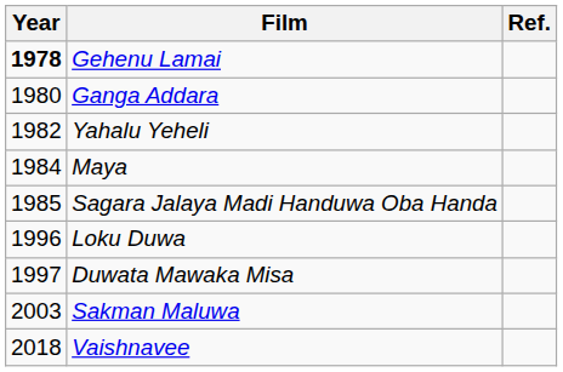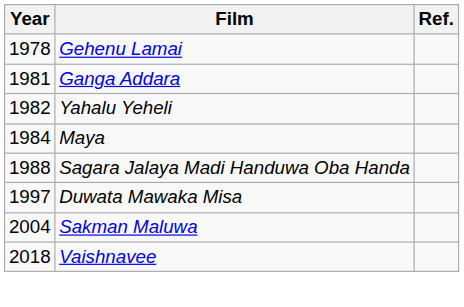 <table class="wikitable">
 <tr>
 <th>Year</th>
 <th>Film</th>
 <th>Ref.</th>
 </tr>
 <tr>
-<td><strong>1978</strong></td>
+<td>1978</td>
 <td><em><a href='#'>Gehenu Lamai</a></em></td>
 <td></td>
 </tr>
 <tr>
-<td>1980</td>
+<td>1981</td>
 <td><em><a href='#'>Ganga Addara</a></em></td>
 <td></td>
 </tr>
 <tr>
 <td>1982</td>
 <td><em>Yahalu Yeheli</em></td>
 <td></td>
 </tr>
 <tr>
 <td>1984</td>
 <td><em>Maya</em></td>
 <td></td>
 </tr>
 <tr>
-<td>1985</td>
+<td>1988</td>
 <td><em>Sagara Jalaya Madi Handuwa Oba Handa</em></td>
-<td></td>
-</tr>
-<tr>
-<td>1996</td>
-<td><em>Loku Duwa</em></td>
 <td></td>
 </tr>
 <tr>
 <td>1997</td>
 <td><em>Duwata Mawaka Misa</em></td>
 <td></td>
 </tr>
 <tr>
-<td>2003</td>
+<td>2004</td>
 <td><em><a href='#'>Sakman Maluwa</a></em></td>
 <td></td>
 </tr>
 <tr>
 <td>2018</td>
 <td><em><a href='#'>Vaishnavee</a></em></td>
 <td></td>
 </tr>
 </table>
